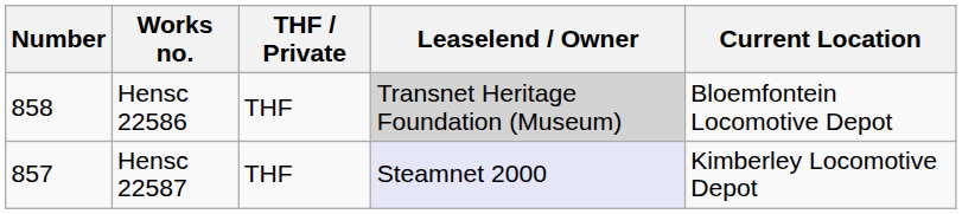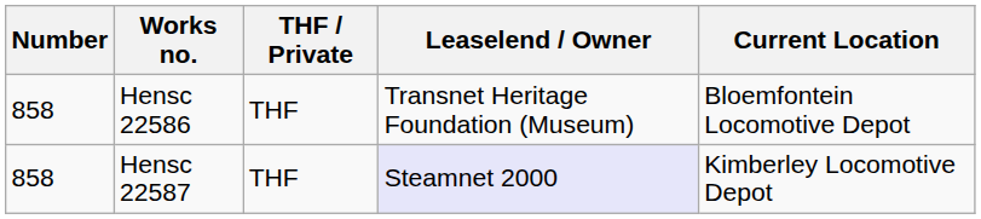 <table class="wikitable">
 <tr t>
 <th>Number</th>
 <th>Works no.</th>
 <th>THF / Private</th>
 <th>Leaselend / Owner</th>
 <th>Current Location</th>
 </tr>
 <tr>
 <td>858</td>
 <td>Hensc 22586</td>
 <td>THF</td>
-<td style="background: lightgrey;">Transnet Heritage Foundation (Museum)</td>
+<td>Transnet Heritage Foundation (Museum)</td>
 <td>Bloemfontein Locomotive Depot</td>
 </tr>
 <tr>
-<td>857</td>
+<td>858</td>
 <td>Hensc 22587</td>
 <td>THF</td>
 <td style="background: lavender;">Steamnet 2000</td>
 <td>Kimberley Locomotive Depot</td>
 </tr>
 </table>
